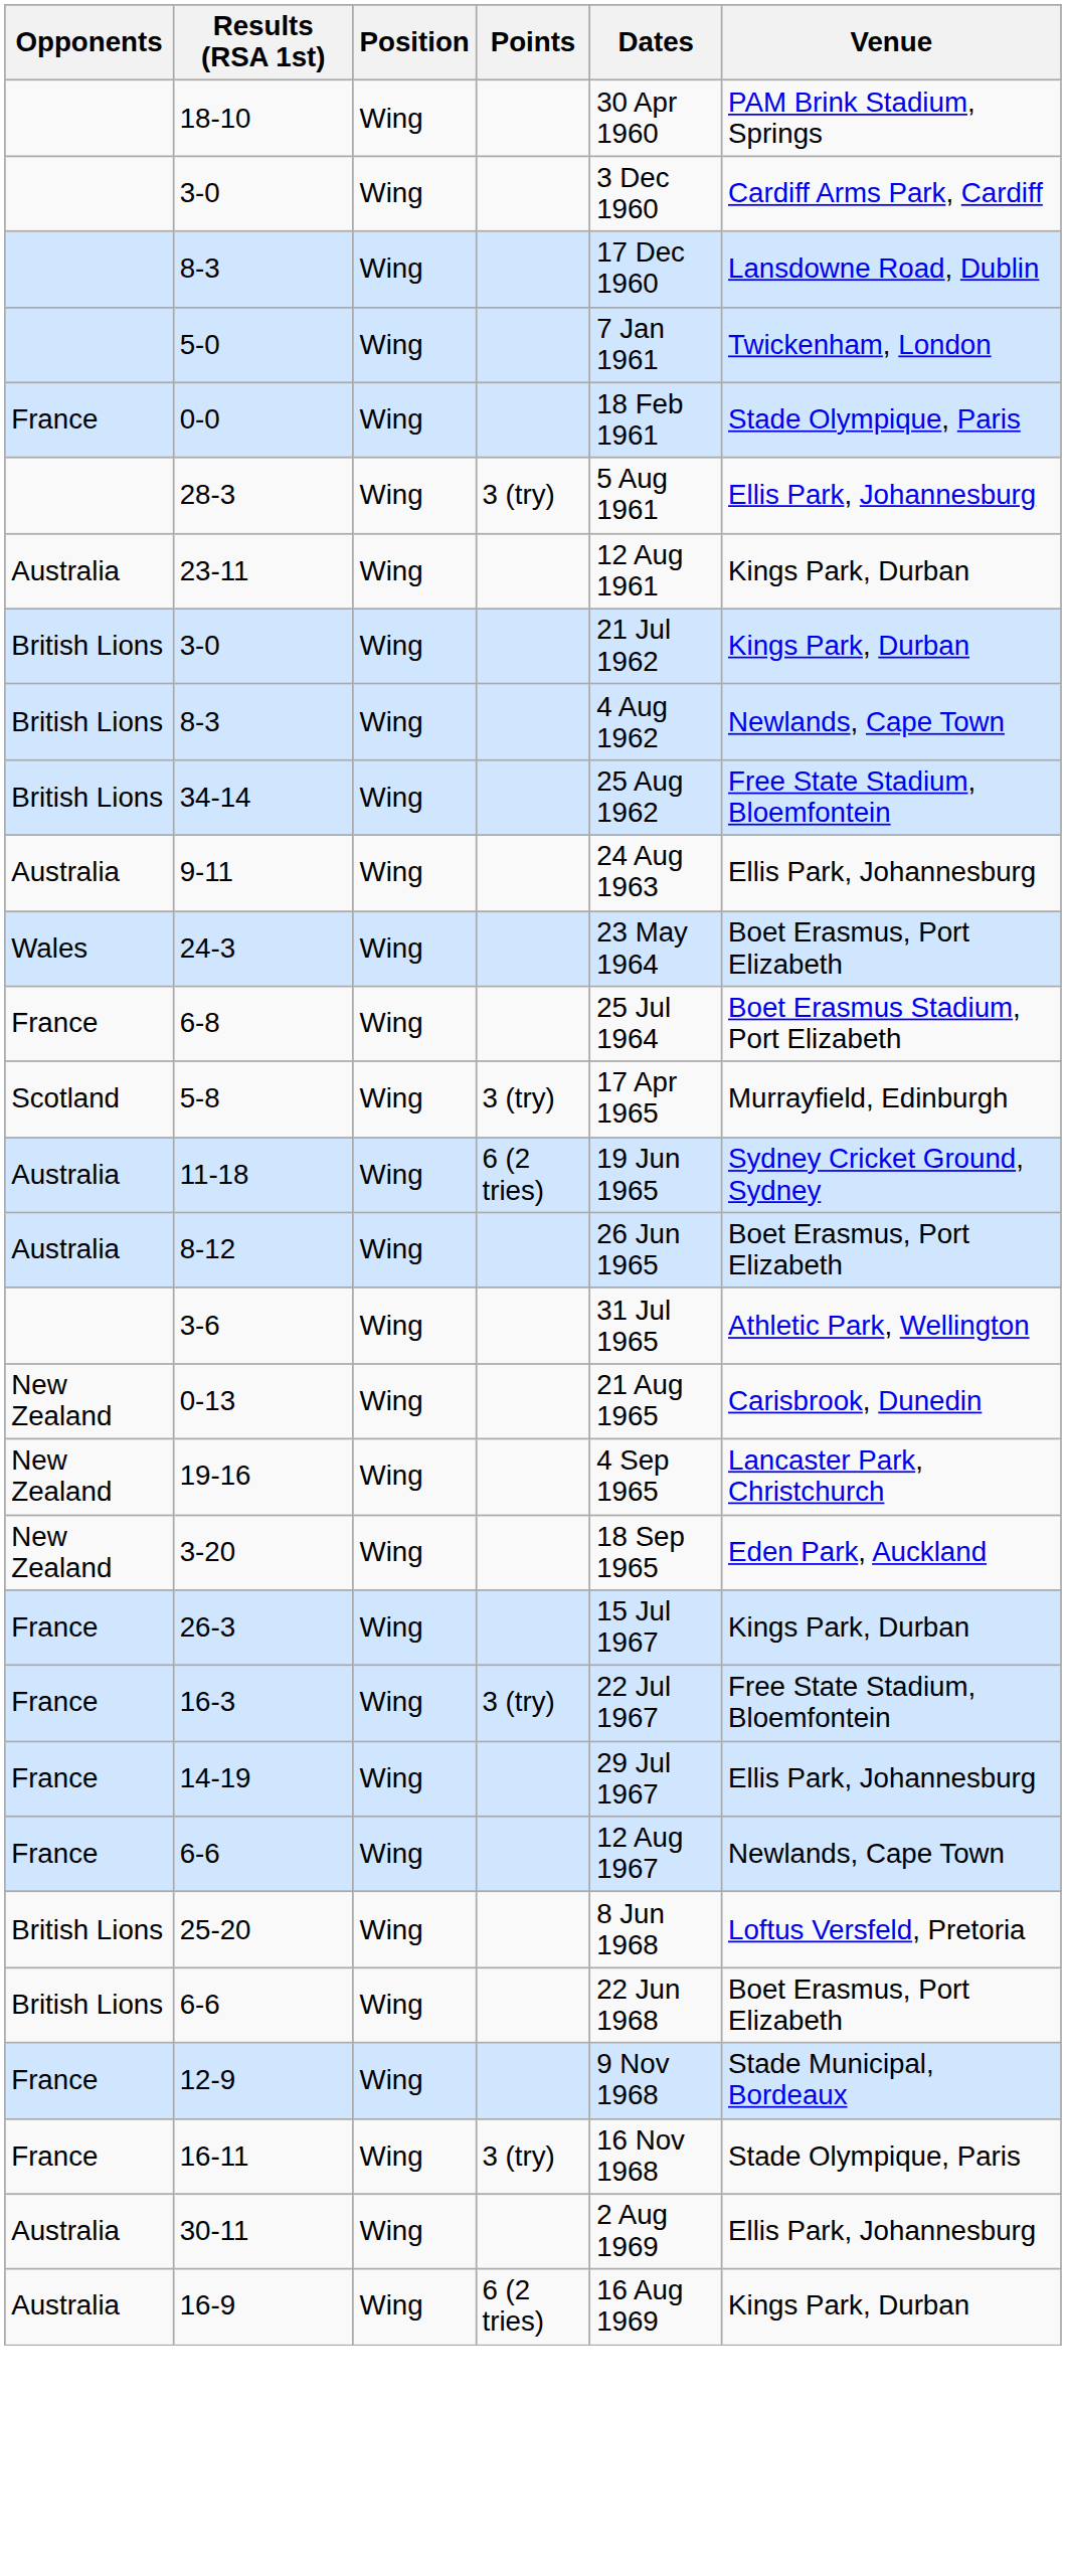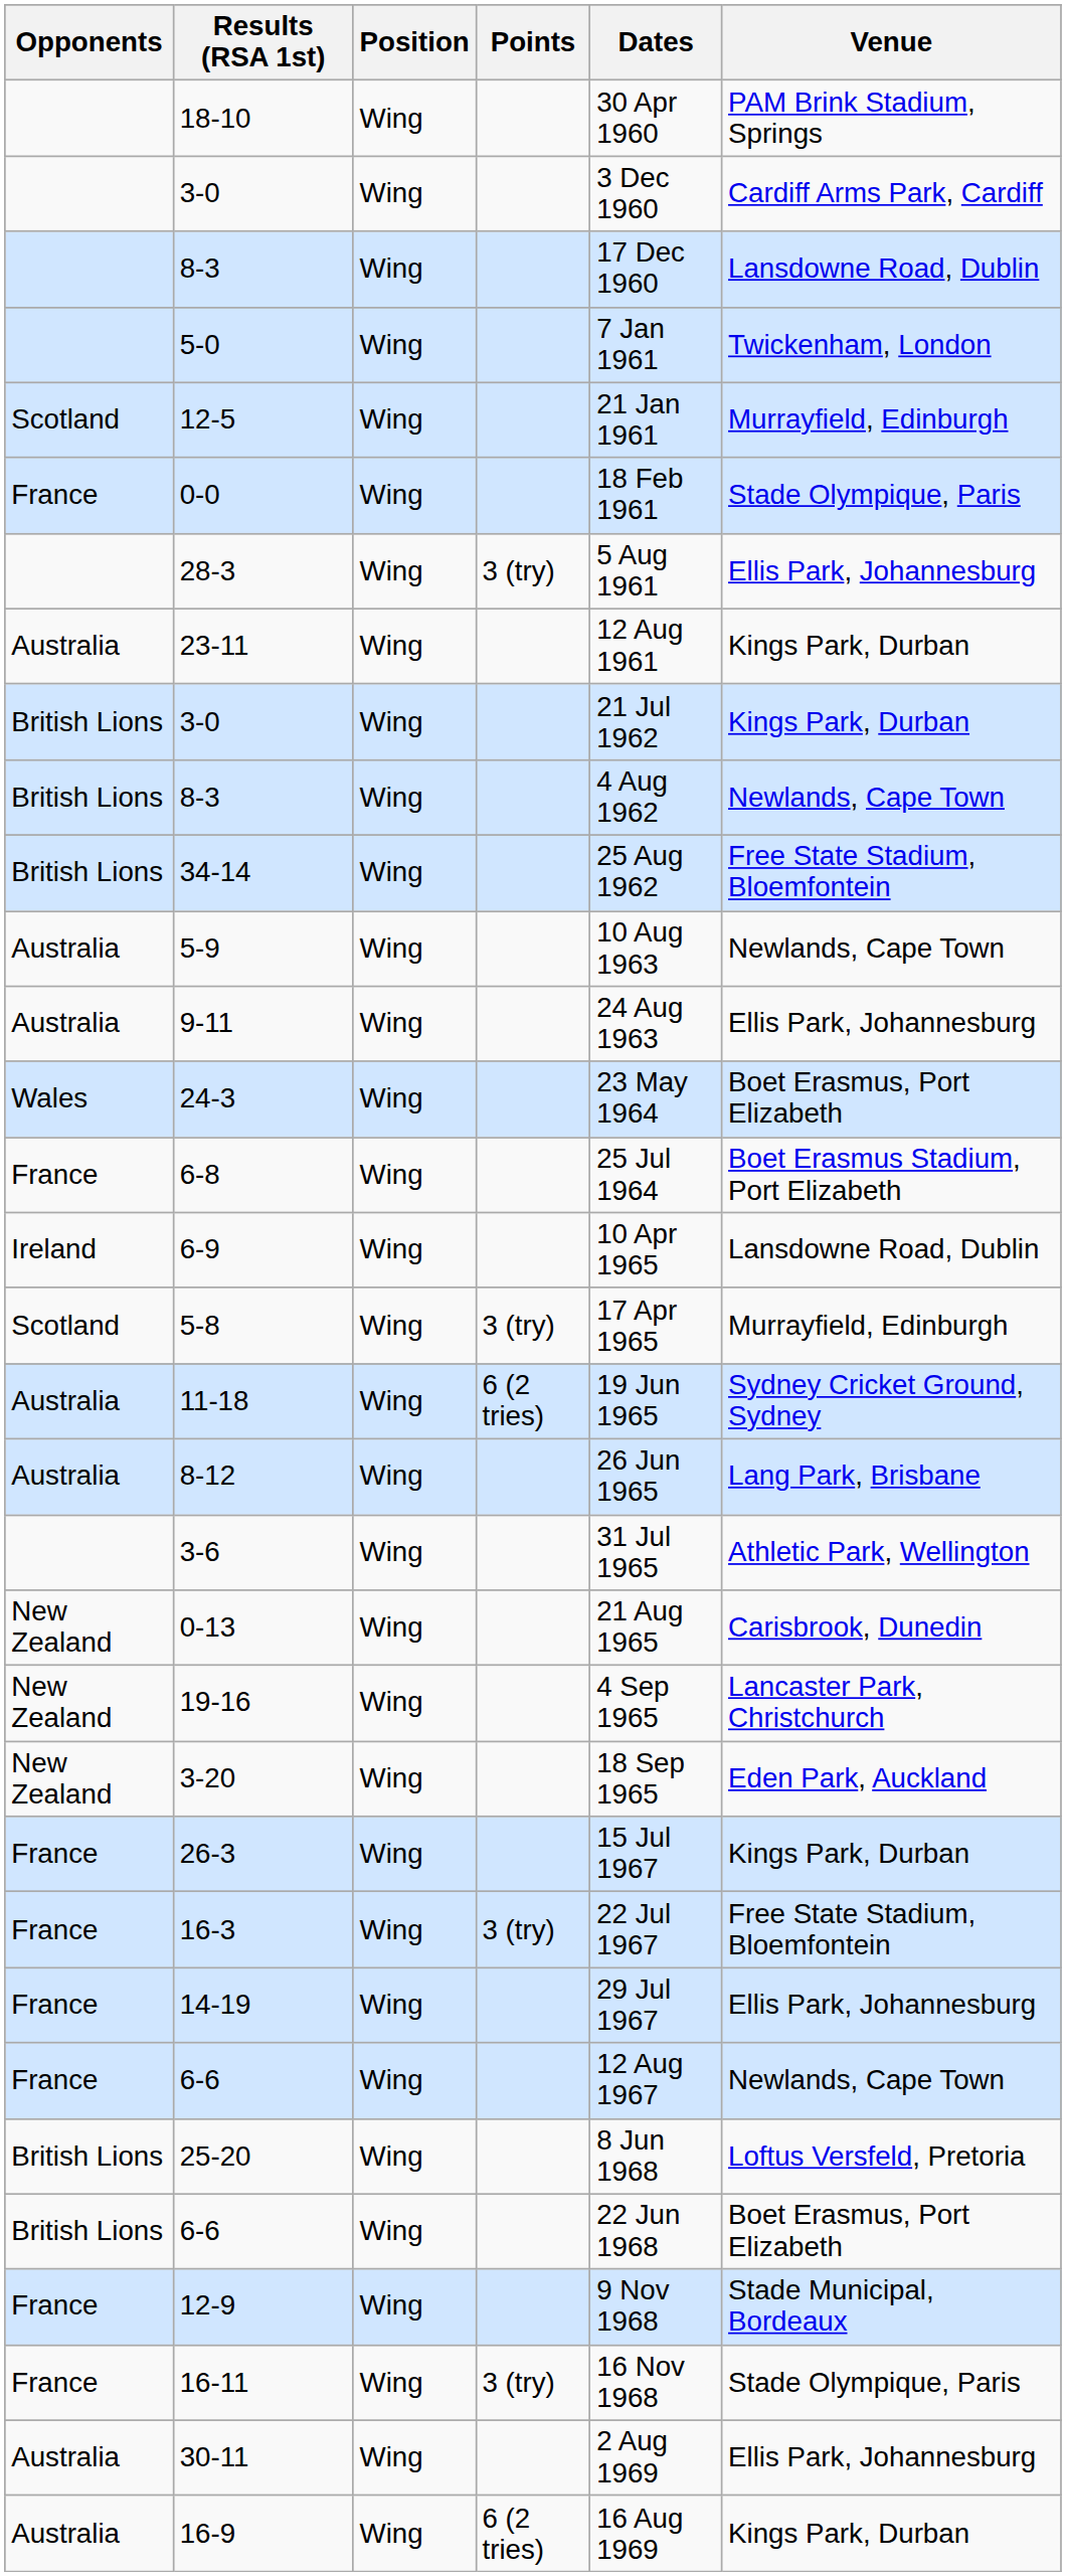 <table class="wikitable sortable">
 <tr>
 <th>Opponents</th>
 <th>Results (RSA 1st)</th>
 <th>Position</th>
 <th>Points</th>
 <th>Dates</th>
 <th>Venue</th>
 </tr>
 <tr>
 <td></td>
 <td>18-10</td>
 <td>Wing</td>
 <td></td>
 <td>30 Apr 1960</td>
 <td><a href='#'>PAM Brink Stadium</a>, Springs</td>
 </tr>
 <tr>
 <td></td>
 <td>3-0</td>
 <td>Wing</td>
 <td></td>
 <td>3 Dec 1960</td>
 <td><a href='#'>Cardiff Arms Park</a>, <a href='#'>Cardiff</a></td>
 </tr>
 <tr style="background: #D0E6FF;">
 <td></td>
 <td>8-3</td>
 <td>Wing</td>
 <td></td>
 <td>17 Dec 1960</td>
 <td><a href='#'>Lansdowne Road</a>, <a href='#'>Dublin</a></td>
 </tr>
 <tr style="background: #D0E6FF;">
 <td></td>
 <td>5-0</td>
 <td>Wing</td>
 <td></td>
 <td>7 Jan 1961</td>
 <td><a href='#'>Twickenham</a>, <a href='#'>London</a></td>
+</tr>
+<tr style="background: #D0E6FF;">
+<td>Scotland</td>
+<td>12-5</td>
+<td>Wing</td>
+<td></td>
+<td>21 Jan 1961</td>
+<td><a href='#'>Murrayfield</a>, <a href='#'>Edinburgh</a></td>
 </tr>
 <tr style="background: #D0E6FF;">
 <td>France</td>
 <td>0-0</td>
 <td>Wing</td>
 <td></td>
 <td>18 Feb 1961</td>
 <td><a href='#'>Stade Olympique</a>, <a href='#'>Paris</a></td>
 </tr>
 <tr>
 <td></td>
 <td>28-3</td>
 <td>Wing</td>
 <td>3 (try)</td>
 <td>5 Aug 1961</td>
 <td><a href='#'>Ellis Park</a>, <a href='#'>Johannesburg</a></td>
 </tr>
 <tr>
 <td>Australia</td>
 <td>23-11</td>
 <td>Wing</td>
 <td></td>
 <td>12 Aug 1961</td>
 <td>Kings Park, Durban</td>
 </tr>
 <tr style="background: #D0E6FF;">
 <td>British Lions</td>
 <td>3-0</td>
 <td>Wing</td>
 <td></td>
 <td>21 Jul 1962</td>
 <td><a href='#'>Kings Park</a>, <a href='#'>Durban</a></td>
 </tr>
 <tr style="background: #D0E6FF;">
 <td>British Lions</td>
 <td>8-3</td>
 <td>Wing</td>
 <td></td>
 <td>4 Aug 1962</td>
 <td><a href='#'>Newlands</a>, <a href='#'>Cape Town</a></td>
 </tr>
 <tr style="background: #D0E6FF;">
 <td>British Lions</td>
 <td>34-14</td>
 <td>Wing</td>
 <td></td>
 <td>25 Aug 1962</td>
 <td><a href='#'>Free State Stadium</a>, <a href='#'>Bloemfontein</a></td>
 </tr>
 <tr>
 <td>Australia</td>
+<td>5-9</td>
+<td>Wing</td>
+<td></td>
+<td>10 Aug 1963</td>
+<td>Newlands, Cape Town</td>
+</tr>
+<tr>
+<td>Australia</td>
 <td>9-11</td>
 <td>Wing</td>
 <td></td>
 <td>24 Aug 1963</td>
 <td>Ellis Park, Johannesburg</td>
 </tr>
 <tr style="background: #D0E6FF;">
 <td>Wales</td>
 <td>24-3</td>
 <td>Wing</td>
 <td></td>
 <td>23 May 1964</td>
 <td>Boet Erasmus, Port Elizabeth</td>
 </tr>
 <tr>
 <td>France</td>
 <td>6-8</td>
 <td>Wing</td>
 <td></td>
 <td>25 Jul 1964</td>
 <td><a href='#'>Boet Erasmus Stadium</a>, Port Elizabeth</td>
 </tr>
 <tr>
+<td>Ireland</td>
+<td>6-9</td>
+<td>Wing</td>
+<td></td>
+<td>10 Apr 1965</td>
+<td>Lansdowne Road, Dublin</td>
+</tr>
+<tr>
 <td>Scotland</td>
 <td>5-8</td>
 <td>Wing</td>
 <td>3 (try)</td>
 <td>17 Apr 1965</td>
 <td>Murrayfield, Edinburgh</td>
 </tr>
 <tr style="background: #D0E6FF;">
 <td>Australia</td>
 <td>11-18</td>
 <td>Wing</td>
 <td>6 (2 tries)</td>
 <td>19 Jun 1965</td>
 <td><a href='#'>Sydney Cricket Ground</a>, <a href='#'>Sydney</a></td>
 </tr>
 <tr style="background: #D0E6FF;">
 <td>Australia</td>
 <td>8-12</td>
 <td>Wing</td>
 <td></td>
 <td>26 Jun 1965</td>
-<td>Boet Erasmus, Port Elizabeth</td>
+<td><a href='#'>Lang Park</a>, <a href='#'>Brisbane</a></td>
 </tr>
 <tr>
 <td></td>
 <td>3-6</td>
 <td>Wing</td>
 <td></td>
 <td>31 Jul 1965</td>
 <td><a href='#'>Athletic Park</a>, <a href='#'>Wellington</a></td>
 </tr>
 <tr>
 <td>New Zealand</td>
 <td>0-13</td>
 <td>Wing</td>
 <td></td>
 <td>21 Aug 1965</td>
 <td><a href='#'>Carisbrook</a>, <a href='#'>Dunedin</a></td>
 </tr>
 <tr>
 <td>New Zealand</td>
 <td>19-16</td>
 <td>Wing</td>
 <td></td>
 <td>4 Sep 1965</td>
 <td><a href='#'>Lancaster Park</a>, <a href='#'>Christchurch</a></td>
 </tr>
 <tr>
 <td>New Zealand</td>
 <td>3-20</td>
 <td>Wing</td>
 <td></td>
 <td>18 Sep 1965</td>
 <td><a href='#'>Eden Park</a>, <a href='#'>Auckland</a></td>
 </tr>
 <tr style="background: #D0E6FF;">
 <td>France</td>
 <td>26-3</td>
 <td>Wing</td>
 <td></td>
 <td>15 Jul 1967</td>
 <td>Kings Park, Durban</td>
 </tr>
 <tr style="background: #D0E6FF;">
 <td>France</td>
 <td>16-3</td>
 <td>Wing</td>
 <td>3 (try)</td>
 <td>22 Jul 1967</td>
 <td>Free State Stadium, Bloemfontein</td>
 </tr>
 <tr style="background: #D0E6FF;">
 <td>France</td>
 <td>14-19</td>
 <td>Wing</td>
 <td></td>
 <td>29 Jul 1967</td>
 <td>Ellis Park, Johannesburg</td>
 </tr>
 <tr style="background: #D0E6FF;">
 <td>France</td>
 <td>6-6</td>
 <td>Wing</td>
 <td></td>
 <td>12 Aug 1967</td>
 <td>Newlands, Cape Town</td>
 </tr>
 <tr>
 <td>British Lions</td>
 <td>25-20</td>
 <td>Wing</td>
 <td></td>
 <td>8 Jun 1968</td>
 <td><a href='#'>Loftus Versfeld</a>, Pretoria</td>
 </tr>
 <tr>
 <td>British Lions</td>
 <td>6-6</td>
 <td>Wing</td>
 <td></td>
 <td>22 Jun 1968</td>
 <td>Boet Erasmus, Port Elizabeth</td>
 </tr>
 <tr style="background: #D0E6FF;">
 <td>France</td>
 <td>12-9</td>
 <td>Wing</td>
 <td></td>
 <td>9 Nov 1968</td>
 <td>Stade Municipal, <a href='#'>Bordeaux</a></td>
 </tr>
 <tr>
 <td>France</td>
 <td>16-11</td>
 <td>Wing</td>
 <td>3 (try)</td>
 <td>16 Nov 1968</td>
 <td>Stade Olympique, Paris</td>
 </tr>
 <tr>
 <td>Australia</td>
 <td>30-11</td>
 <td>Wing</td>
 <td></td>
 <td>2 Aug 1969</td>
 <td>Ellis Park, Johannesburg</td>
 </tr>
 <tr>
 <td>Australia</td>
 <td>16-9</td>
 <td>Wing</td>
 <td>6 (2 tries)</td>
 <td>16 Aug 1969</td>
 <td>Kings Park, Durban</td>
 </tr>
 </table>
